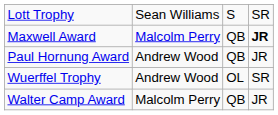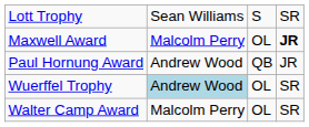 <table class="wikitable">
 <tr>
 <td><a href='#'>Lott Trophy</a></td>
 <td>Sean Williams</td>
 <td>S</td>
 <td>SR</td>
 </tr>
 <tr>
 <td><a href='#'>Maxwell Award</a></td>
 <td><a href='#'>Malcolm Perry</a></td>
-<td>QB</td>
+<td>OL</td>
 <td><strong>JR</strong></td>
 </tr>
 <tr>
 <td><a href='#'>Paul Hornung Award</a></td>
 <td>Andrew Wood</td>
 <td>QB</td>
 <td>JR</td>
 </tr>
 <tr>
 <td><a href='#'>Wuerffel Trophy</a></td>
-<td>Andrew Wood</td>
+<td style="background: lightblue;">Andrew Wood</td>
 <td>OL</td>
 <td>SR</td>
 </tr>
 <tr>
 <td><a href='#'>Walter Camp Award</a></td>
 <td>Malcolm Perry</td>
-<td>QB</td>
-<td>JR</td>
+<td>OL</td>
+<td>SR</td>
 </tr>
 </table>
